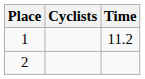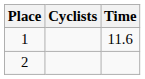 <table class=wikitable style="text-align:center">
 <tr>
 <th>Place</th>
 <th>Cyclists</th>
 <th>Time</th>
 </tr>
 <tr>
 <td>1</td>
 <td align=left></td>
-<td>11.2</td>
+<td>11.6</td>
 </tr>
 <tr>
 <td>2</td>
 <td align=left></td>
 <td></td>
 </tr>
 </table>
